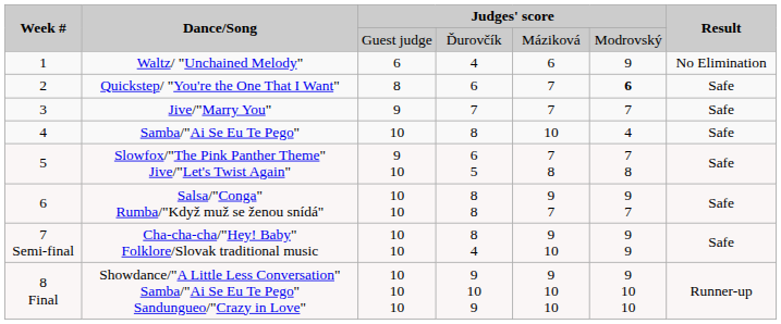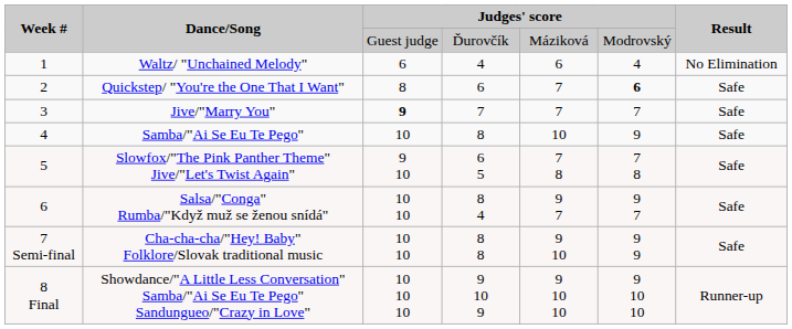 <table class="wikitable" style="text-align:center">
 <tr>
 <th rowspan="2" style="background:#ccc;">Week #</th>
 <th rowspan="2" style="background:#ccc;">Dance/Song</th>
 <th colspan="4" style="background:#ccc;">Judges' score</th>
 <th rowspan="2" style="background:#ccc;">Result</th>
 </tr>
 <tr style="background:#ccc;">
 <td style="width:10%;">Guest judge</td>
 <td style="width:10%;">Ďurovčík</td>
 <td style="width:10%;">Máziková</td>
 <td style="width:10%;">Modrovský</td>
 </tr>
 <tr>
 <td>1</td>
 <td><a href='#'>Waltz</a>/ "<a href='#'>Unchained Melody</a>"</td>
 <td>6</td>
 <td>4</td>
 <td>6</td>
-<td>9</td>
+<td>4</td>
 <td>No Elimination</td>
 </tr>
 <tr>
 <td>2</td>
 <td><a href='#'>Quickstep</a>/ "<a href='#'>You're the One That I Want</a>"</td>
 <td>8</td>
 <td>6</td>
 <td>7</td>
 <td><strong>6</strong></td>
 <td>Safe</td>
 </tr>
 <tr>
 <td>3</td>
 <td><a href='#'>Jive</a>/"<a href='#'>Marry You</a>"</td>
-<td>9</td>
+<td><strong>9</strong></td>
 <td>7</td>
 <td>7</td>
 <td>7</td>
 <td>Safe</td>
 </tr>
 <tr>
 <td>4</td>
 <td><a href='#'>Samba</a>/"<a href='#'>Ai Se Eu Te Pego</a>"</td>
 <td>10</td>
 <td>8</td>
 <td>10</td>
-<td>4</td>
+<td>9</td>
 <td>Safe</td>
 </tr>
 <tr>
 <td style="text-align: center; background:#faf6f6;">5</td>
 <td style="text-align: center; background:#faf6f6;"><a href='#'>Slowfox</a>/"<a href='#'>The Pink Panther Theme</a>"<br><a href='#'>Jive</a>/"<a href='#'>Let's Twist Again</a>"</td>
 <td style="text-align: center; background:#faf6f6;">9 <br> 10</td>
 <td style="text-align: center; background:#faf6f6;">6 <br> 5</td>
 <td style="text-align: center; background:#faf6f6;">7 <br> 8</td>
 <td style="text-align: center; background:#faf6f6;">7 <br> 8</td>
 <td style="text-align: center; background:#faf6f6;">Safe</td>
 </tr>
 <tr>
 <td style="text-align: center; background:#faf6f6;">6</td>
 <td style="text-align: center; background:#faf6f6;"><a href='#'>Salsa</a>/"<a href='#'>Conga</a>"<br><a href='#'>Rumba</a>/"Když muž se ženou snídá"</td>
 <td style="text-align: center; background:#faf6f6;">10 <br> 10</td>
-<td style="text-align: center; background:#faf6f6;">8 <br> 8</td>
+<td style="text-align: center; background:#faf6f6;">8 <br> 4</td>
 <td style="text-align: center; background:#faf6f6;">9 <br> 7</td>
 <td style="text-align: center; background:#faf6f6;">9 <br> 7</td>
 <td style="text-align: center; background:#faf6f6;">Safe</td>
 </tr>
 <tr>
 <td style="text-align: center; background:#faf6f6;">7<br>Semi-final</td>
 <td style="text-align: center; background:#faf6f6;"><a href='#'>Cha-cha-cha</a>/"<a href='#'>Hey! Baby</a>"<br><a href='#'>Folklore</a>/Slovak traditional music</td>
 <td style="text-align: center; background:#faf6f6;">10 <br> 10</td>
-<td style="text-align: center; background:#faf6f6;">8 <br> 4</td>
+<td style="text-align: center; background:#faf6f6;">8 <br> 8</td>
 <td style="text-align: center; background:#faf6f6;">9 <br> 10</td>
 <td style="text-align: center; background:#faf6f6;">9 <br> 9</td>
 <td style="text-align: center; background:#faf6f6;">Safe</td>
 </tr>
 <tr>
 <td style="text-align: center; background:#faf6f6;">8<br>Final</td>
 <td style="text-align: center; background:#faf6f6;">Showdance/"<a href='#'>A Little Less Conversation</a>"<br><a href='#'>Samba</a>/"<a href='#'>Ai Se Eu Te Pego</a>"<br><a href='#'>Sandungueo</a>/"<a href='#'>Crazy in Love</a>"</td>
 <td style="text-align: center; background:#faf6f6;">10 <br> 10 <br> 10</td>
 <td style="text-align: center; background:#faf6f6;">9 <br> 10 <br> 9</td>
 <td style="text-align: center; background:#faf6f6;">9 <br> 10 <br> 10</td>
 <td style="text-align: center; background:#faf6f6;">9 <br> 10 <br> 10</td>
 <td style="text-align: center; background:#faf6f6;">Runner-up</td>
 </tr>
 </table>
